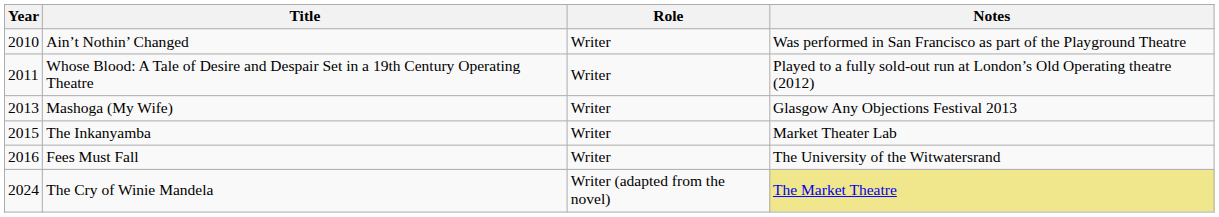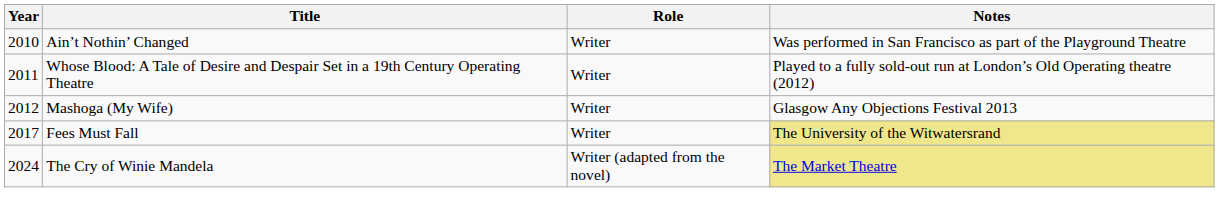 <table class="wikitable sortable">
 <tr>
 <th>Year</th>
 <th>Title</th>
 <th>Role</th>
 <th>Notes</th>
 </tr>
 <tr>
 <td>2010</td>
 <td>Ain’t Nothin’ Changed</td>
 <td>Writer</td>
 <td>Was performed in San Francisco as part of the Playground Theatre</td>
 </tr>
 <tr>
 <td>2011</td>
 <td>Whose Blood: A Tale of Desire and Despair Set in a 19th Century Operating Theatre</td>
 <td>Writer</td>
 <td>Played to a fully sold-out run at London’s Old Operating theatre (2012)</td>
 </tr>
 <tr>
-<td>2013</td>
+<td>2012</td>
 <td>Mashoga (My Wife)</td>
 <td>Writer</td>
 <td>Glasgow Any Objections Festival 2013</td>
 </tr>
 <tr>
-<td>2015</td>
-<td>The Inkanyamba</td>
-<td>Writer</td>
-<td>Market Theater Lab</td>
-</tr>
-<tr>
-<td>2016</td>
+<td>2017</td>
 <td>Fees Must Fall</td>
 <td>Writer</td>
-<td>The University of the Witwatersrand</td>
+<td style="background: khaki;">The University of the Witwatersrand</td>
 </tr>
 <tr>
 <td>2024</td>
 <td>The Cry of Winie Mandela</td>
 <td>Writer (adapted from the novel)</td>
 <td style="background: khaki;"><a href='#'>The Market Theatre</a></td>
 </tr>
 </table>
